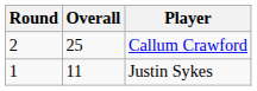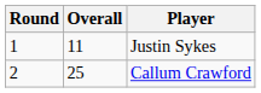 <table class="wikitable">
 <tr>
 <th>Round</th>
 <th>Overall</th>
 <th>Player</th>
 </tr>
 <tr>
+<td>1</td>
+<td>11</td>
+<td>Justin Sykes</td>
+</tr>
+<tr>
 <td>2</td>
 <td>25</td>
 <td><a href='#'>Callum Crawford</a></td>
 </tr>
-<tr>
-<td>1</td>
-<td>11</td>
-<td>Justin Sykes</td>
-</tr>
 </table>
